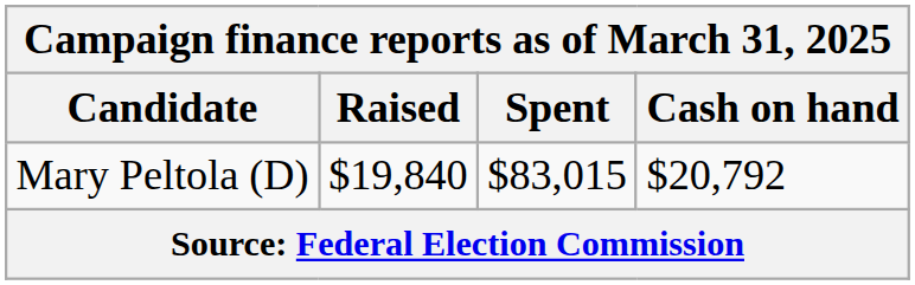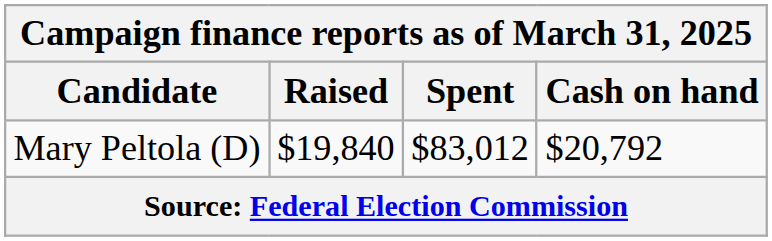 <table class="wikitable sortable">
 <tr>
 <th colspan=4>Campaign finance reports as of March 31, 2025</th>
 </tr>
 <tr style="text-align:center;">
 <th>Candidate</th>
 <th>Raised</th>
 <th>Spent</th>
 <th>Cash on hand</th>
 </tr>
 <tr>
 <td>Mary Peltola (D)</td>
 <td>$19,840</td>
-<td>$83,015</td>
+<td>$83,012</td>
 <td>$20,792</td>
 </tr>
 <tr>
 <th colspan="4"><small>Source: <a href='#'>Federal Election Commission</a></small></th>
 </tr>
 </table>
